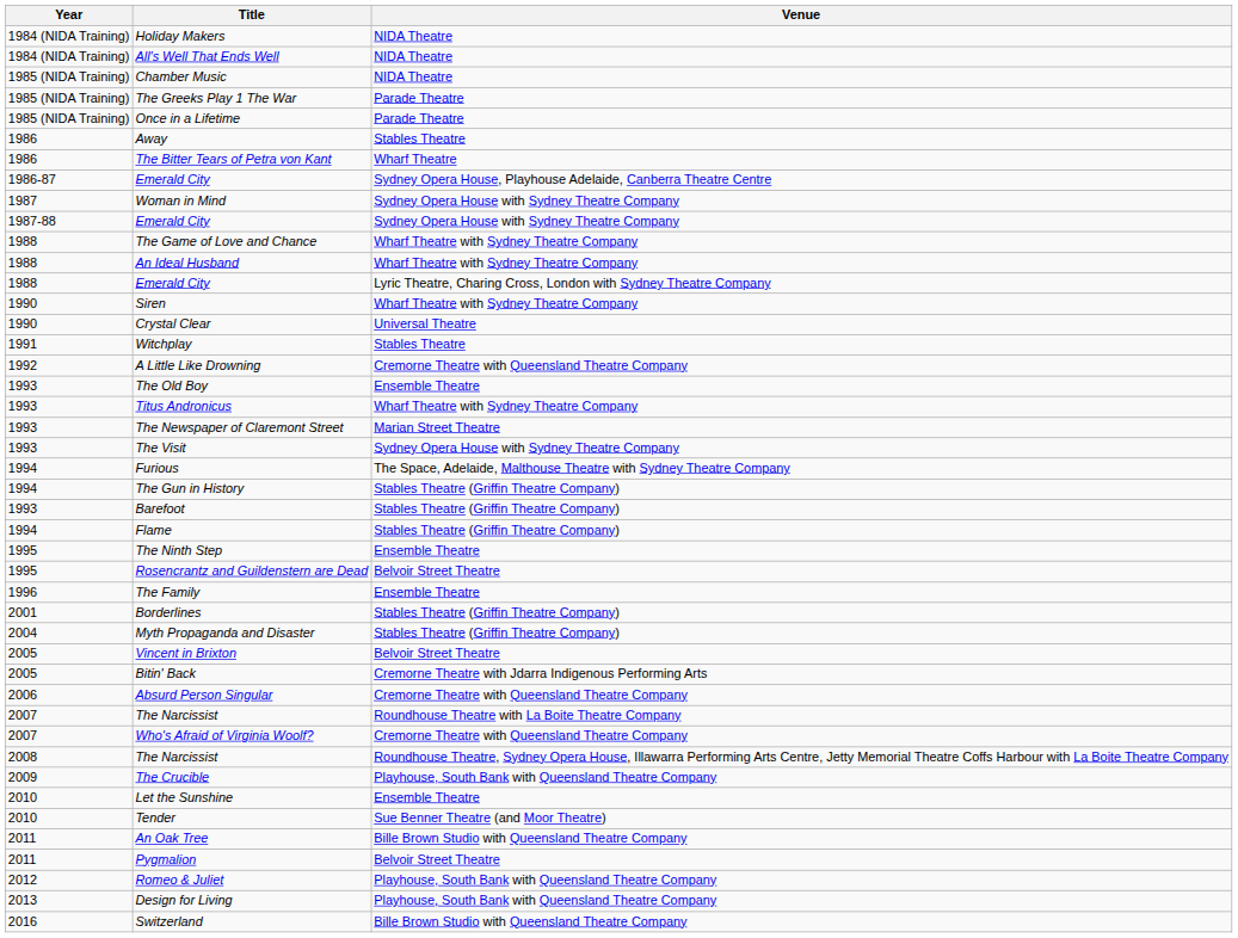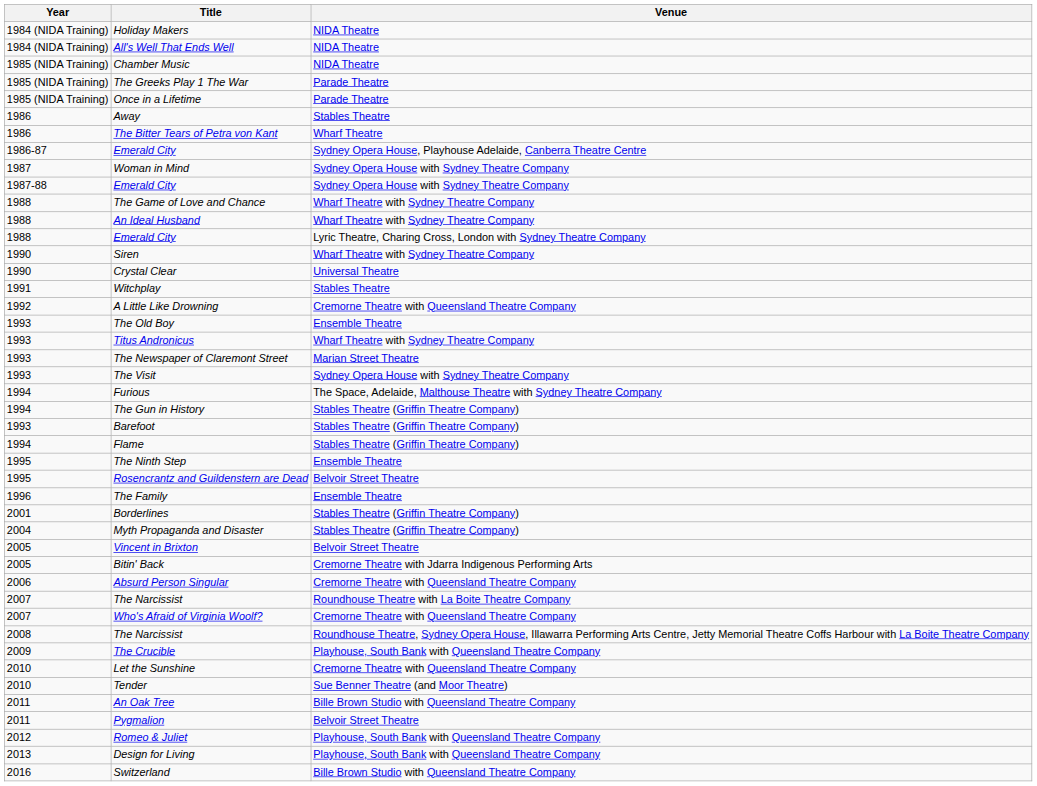 <table class="wikitable">
 <tr>
 <th>Year</th>
 <th>Title</th>
 <th>Venue</th>
 </tr>
 <tr>
 <td>1984 (NIDA Training)</td>
 <td><em>Holiday Makers</em></td>
 <td><a href='#'>NIDA Theatre</a></td>
 </tr>
 <tr>
 <td>1984 (NIDA Training)</td>
 <td><em><a href='#'>All's Well That Ends Well</a></em></td>
 <td><a href='#'>NIDA Theatre</a></td>
 </tr>
 <tr>
 <td>1985 (NIDA Training)</td>
 <td><em>Chamber Music</em></td>
 <td><a href='#'>NIDA Theatre</a></td>
 </tr>
 <tr>
 <td>1985 (NIDA Training)</td>
 <td><em>The Greeks Play 1 The War</em></td>
 <td><a href='#'>Parade Theatre</a></td>
 </tr>
 <tr>
 <td>1985 (NIDA Training)</td>
 <td><em>Once in a Lifetime</em></td>
 <td><a href='#'>Parade Theatre</a></td>
 </tr>
 <tr>
 <td>1986</td>
 <td><em>Away</em></td>
 <td><a href='#'>Stables Theatre</a></td>
 </tr>
 <tr>
 <td>1986</td>
 <td><em><a href='#'>The Bitter Tears of Petra von Kant</a></em></td>
 <td><a href='#'>Wharf Theatre</a></td>
 </tr>
 <tr>
 <td>1986-87</td>
 <td><em><a href='#'>Emerald City</a></em></td>
 <td><a href='#'>Sydney Opera House</a>, Playhouse Adelaide, <a href='#'>Canberra Theatre Centre</a></td>
 </tr>
 <tr>
 <td>1987</td>
 <td><em>Woman in Mind</em></td>
 <td><a href='#'>Sydney Opera House</a> with <a href='#'>Sydney Theatre Company</a></td>
 </tr>
 <tr>
 <td>1987-88</td>
 <td><em><a href='#'>Emerald City</a></em></td>
 <td><a href='#'>Sydney Opera House</a> with <a href='#'>Sydney Theatre Company</a></td>
 </tr>
 <tr>
 <td>1988</td>
 <td><em>The Game of Love and Chance</em></td>
 <td><a href='#'>Wharf Theatre</a> with <a href='#'>Sydney Theatre Company</a></td>
 </tr>
 <tr>
 <td>1988</td>
 <td><em><a href='#'>An Ideal Husband</a></em></td>
 <td><a href='#'>Wharf Theatre</a> with <a href='#'>Sydney Theatre Company</a></td>
 </tr>
 <tr>
 <td>1988</td>
 <td><em><a href='#'>Emerald City</a></em></td>
 <td>Lyric Theatre, Charing Cross, London with <a href='#'>Sydney Theatre Company</a></td>
 </tr>
 <tr>
 <td>1990</td>
 <td><em>Siren</em></td>
 <td><a href='#'>Wharf Theatre</a> with <a href='#'>Sydney Theatre Company</a></td>
 </tr>
 <tr>
 <td>1990</td>
 <td><em>Crystal Clear</em></td>
 <td><a href='#'>Universal Theatre</a></td>
 </tr>
 <tr>
 <td>1991</td>
 <td><em>Witchplay</em></td>
 <td><a href='#'>Stables Theatre</a></td>
 </tr>
 <tr>
 <td>1992</td>
 <td><em>A Little Like Drowning</em></td>
 <td><a href='#'>Cremorne Theatre</a> with <a href='#'>Queensland Theatre Company</a></td>
 </tr>
 <tr>
 <td>1993</td>
 <td><em>The Old Boy</em></td>
 <td><a href='#'>Ensemble Theatre</a></td>
 </tr>
 <tr>
 <td>1993</td>
 <td><em><a href='#'>Titus Andronicus</a></em></td>
 <td><a href='#'>Wharf Theatre</a> with <a href='#'>Sydney Theatre Company</a></td>
 </tr>
 <tr>
 <td>1993</td>
 <td><em>The Newspaper of Claremont Street</em></td>
 <td><a href='#'>Marian Street Theatre</a></td>
 </tr>
 <tr>
 <td>1993</td>
 <td><em>The Visit</em></td>
 <td><a href='#'>Sydney Opera House</a> with <a href='#'>Sydney Theatre Company</a></td>
 </tr>
 <tr>
 <td>1994</td>
 <td><em>Furious</em></td>
 <td>The Space, Adelaide, <a href='#'>Malthouse Theatre</a> with <a href='#'>Sydney Theatre Company</a></td>
 </tr>
 <tr>
 <td>1994</td>
 <td><em>The Gun in History</em></td>
 <td><a href='#'>Stables Theatre</a> (<a href='#'>Griffin Theatre Company</a>)</td>
 </tr>
 <tr>
 <td>1993</td>
 <td><em>Barefoot</em></td>
 <td><a href='#'>Stables Theatre</a> (<a href='#'>Griffin Theatre Company</a>)</td>
 </tr>
 <tr>
 <td>1994</td>
 <td><em>Flame</em></td>
 <td><a href='#'>Stables Theatre</a> (<a href='#'>Griffin Theatre Company</a>)</td>
 </tr>
 <tr>
 <td>1995</td>
 <td><em>The Ninth Step</em></td>
 <td><a href='#'>Ensemble Theatre</a></td>
 </tr>
 <tr>
 <td>1995</td>
 <td><em><a href='#'>Rosencrantz and Guildenstern are Dead</a></em></td>
 <td><a href='#'>Belvoir Street Theatre</a></td>
 </tr>
 <tr>
 <td>1996</td>
 <td><em>The Family</em></td>
 <td><a href='#'>Ensemble Theatre</a></td>
 </tr>
 <tr>
 <td>2001</td>
 <td><em>Borderlines</em></td>
 <td><a href='#'>Stables Theatre</a> (<a href='#'>Griffin Theatre Company</a>)</td>
 </tr>
 <tr>
 <td>2004</td>
 <td><em>Myth Propaganda and Disaster</em></td>
 <td><a href='#'>Stables Theatre</a> (<a href='#'>Griffin Theatre Company</a>)</td>
 </tr>
 <tr>
 <td>2005</td>
 <td><em><a href='#'>Vincent in Brixton</a></em></td>
 <td><a href='#'>Belvoir Street Theatre</a></td>
 </tr>
 <tr>
 <td>2005</td>
 <td><em>Bitin' Back</em></td>
 <td><a href='#'>Cremorne Theatre</a> with Jdarra Indigenous Performing Arts</td>
 </tr>
 <tr>
 <td>2006</td>
 <td><em><a href='#'>Absurd Person Singular</a></em></td>
 <td><a href='#'>Cremorne Theatre</a> with <a href='#'>Queensland Theatre Company</a></td>
 </tr>
 <tr>
 <td>2007</td>
 <td><em>The Narcissist</em></td>
 <td><a href='#'>Roundhouse Theatre</a> with <a href='#'>La Boite Theatre Company</a></td>
 </tr>
 <tr>
 <td>2007</td>
 <td><em><a href='#'>Who's Afraid of Virginia Woolf?</a></em></td>
 <td><a href='#'>Cremorne Theatre</a> with <a href='#'>Queensland Theatre Company</a></td>
 </tr>
 <tr>
 <td>2008</td>
 <td><em>The Narcissist</em></td>
 <td><a href='#'>Roundhouse Theatre</a>, <a href='#'>Sydney Opera House</a>, Illawarra Performing Arts Centre, Jetty Memorial Theatre Coffs Harbour with <a href='#'>La Boite Theatre Company</a></td>
 </tr>
 <tr>
 <td>2009</td>
 <td><em><a href='#'>The Crucible</a></em></td>
 <td><a href='#'>Playhouse, South Bank</a> with <a href='#'>Queensland Theatre Company</a></td>
 </tr>
 <tr>
 <td>2010</td>
 <td><em>Let the Sunshine</em></td>
-<td><a href='#'>Ensemble Theatre</a></td>
+<td><a href='#'>Cremorne Theatre</a> with <a href='#'>Queensland Theatre Company</a></td>
 </tr>
 <tr>
 <td>2010</td>
 <td><em>Tender</em></td>
 <td><a href='#'>Sue Benner Theatre</a> (and <a href='#'>Moor Theatre</a>)</td>
 </tr>
 <tr>
 <td>2011</td>
 <td><em><a href='#'>An Oak Tree</a></em></td>
 <td><a href='#'>Bille Brown Studio</a> with <a href='#'>Queensland Theatre Company</a></td>
 </tr>
 <tr>
 <td>2011</td>
 <td><em><a href='#'>Pygmalion</a></em></td>
 <td><a href='#'>Belvoir Street Theatre</a></td>
 </tr>
 <tr>
 <td>2012</td>
 <td><em><a href='#'>Romeo & Juliet</a></em></td>
 <td><a href='#'>Playhouse, South Bank</a> with <a href='#'>Queensland Theatre Company</a></td>
 </tr>
 <tr>
 <td>2013</td>
 <td><em>Design for Living</em></td>
 <td><a href='#'>Playhouse, South Bank</a> with <a href='#'>Queensland Theatre Company</a></td>
 </tr>
 <tr>
 <td>2016</td>
 <td><em>Switzerland</em></td>
 <td><a href='#'>Bille Brown Studio</a> with <a href='#'>Queensland Theatre Company</a></td>
 </tr>
 </table>
